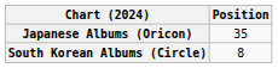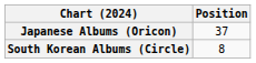 <table class="wikitable sortable plainrowheaders" style="text-align:center">
 <tr>
 <th scope="col">Chart (2024)</th>
 <th scope="col">Position</th>
 </tr>
 <tr>
 <th scope="row">Japanese Albums (Oricon)</th>
-<td>35</td>
+<td>37</td>
 </tr>
 <tr>
 <th scope="row">South Korean Albums (Circle)</th>
 <td>8</td>
 </tr>
 </table>
